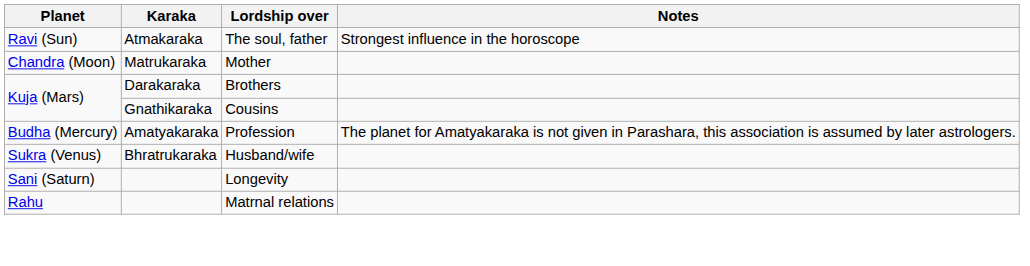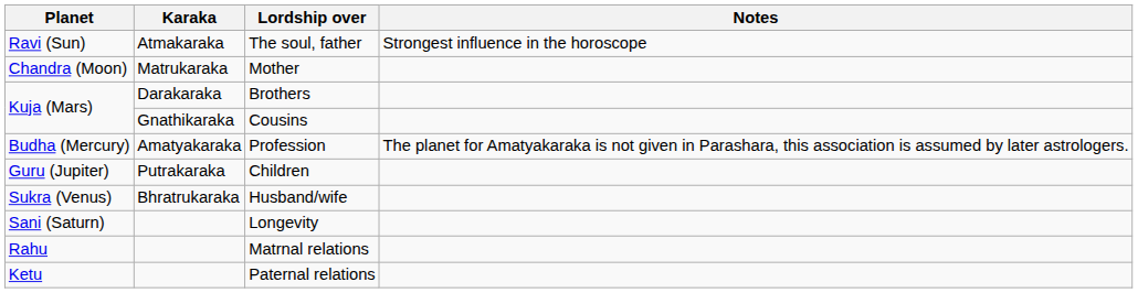 <table class=wikitable>
 <tr>
 <th>Planet</th>
 <th>Karaka</th>
 <th>Lordship over</th>
 <th>Notes</th>
 </tr>
 <tr>
 <td><a href='#'>Ravi</a> (Sun)</td>
 <td>Atmakaraka</td>
 <td>The soul, father</td>
 <td>Strongest influence in the horoscope</td>
 </tr>
 <tr>
 <td><a href='#'>Chandra</a> (Moon)</td>
 <td>Matrukaraka</td>
 <td>Mother</td>
 <td></td>
 </tr>
 <tr>
 <td rowspan="2"><a href='#'>Kuja</a> (Mars)</td>
 <td>Darakaraka</td>
 <td>Brothers</td>
 <td></td>
 </tr>
 <tr>
 <td>Gnathikaraka</td>
 <td>Cousins</td>
 <td></td>
 </tr>
 <tr>
 <td><a href='#'>Budha</a> (Mercury)</td>
 <td>Amatyakaraka</td>
 <td>Profession</td>
 <td>The planet for Amatyakaraka is not given in Parashara, this association is assumed by later astrologers.</td>
 </tr>
 <tr>
+<td><a href='#'>Guru</a> (Jupiter)</td>
+<td>Putrakaraka</td>
+<td>Children</td>
+<td></td>
+</tr>
+<tr>
 <td><a href='#'>Sukra</a> (Venus)</td>
 <td>Bhratrukaraka</td>
 <td>Husband/wife</td>
 <td></td>
 </tr>
 <tr>
 <td><a href='#'>Sani</a> (Saturn)</td>
 <td></td>
 <td>Longevity</td>
 <td></td>
 </tr>
 <tr>
 <td><a href='#'>Rahu</a></td>
 <td></td>
 <td>Matrnal relations</td>
 <td></td>
 </tr>
+<tr>
+<td><a href='#'>Ketu</a></td>
+<td></td>
+<td>Paternal relations</td>
+<td></td>
+</tr>
 </table>
